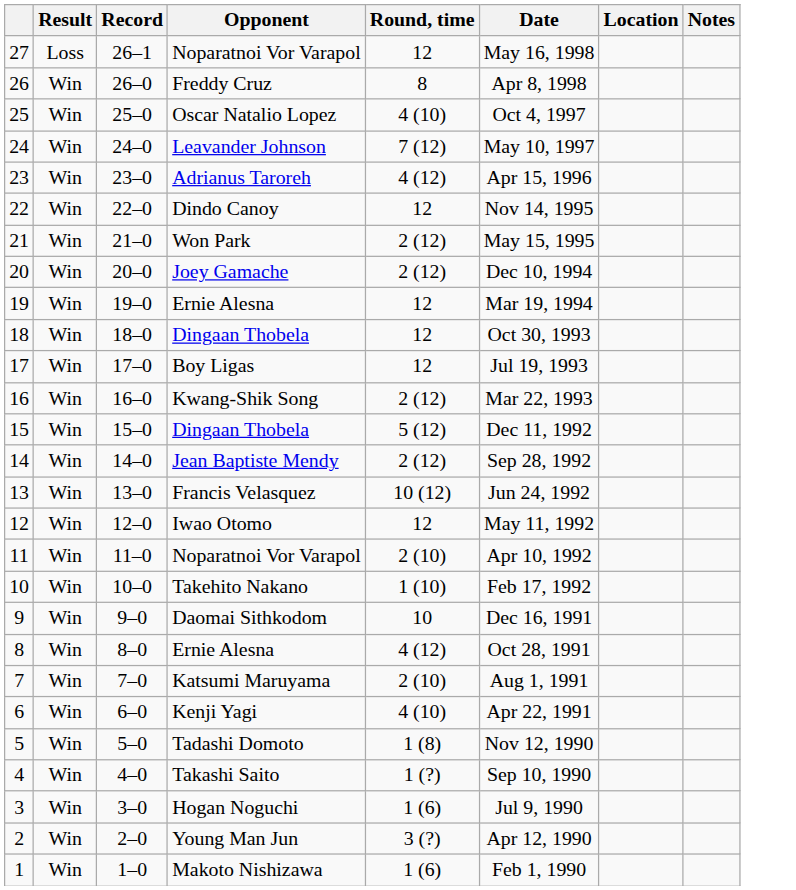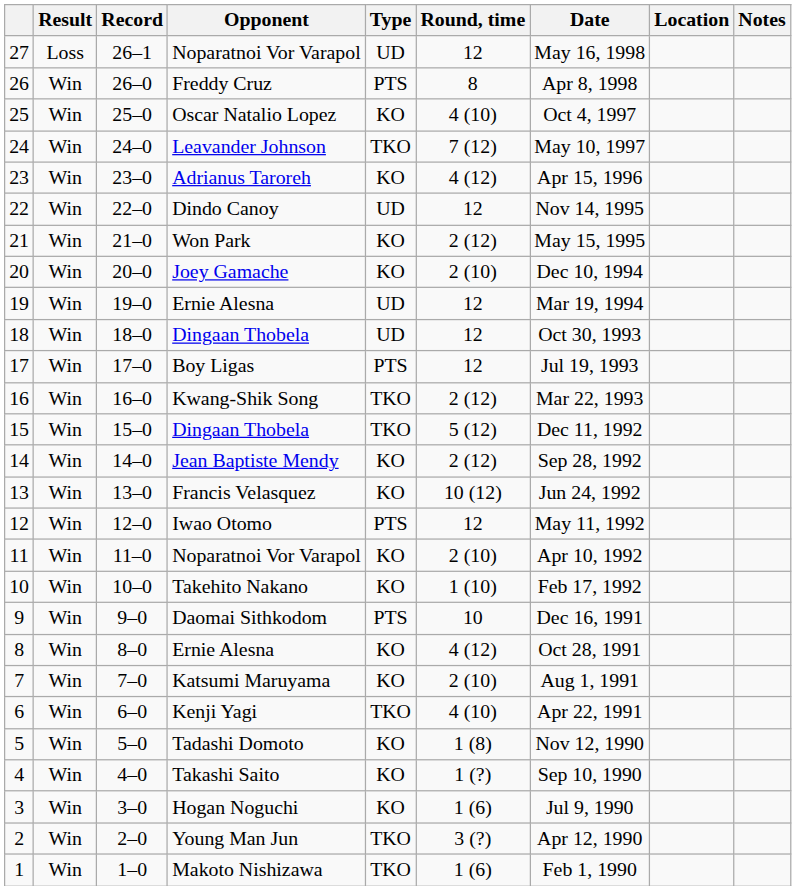 <table class=wikitable style=text-align:center>
 <tr>
 <th></th>
 <th>Result</th>
 <th>Record</th>
 <th>Opponent</th>
+<th>Type</th>
 <th>Round, time</th>
 <th>Date</th>
 <th>Location</th>
 <th>Notes</th>
 </tr>
 <tr>
 <td>27</td>
 <td>Loss</td>
 <td>26–1</td>
 <td align=left>Noparatnoi Vor Varapol</td>
+<td>UD</td>
 <td>12</td>
 <td>May 16, 1998</td>
 <td align=left></td>
 <td align=left></td>
 </tr>
 <tr>
 <td>26</td>
 <td>Win</td>
 <td>26–0</td>
 <td align=left>Freddy Cruz</td>
+<td>PTS</td>
 <td>8</td>
 <td>Apr 8, 1998</td>
 <td align=left></td>
 <td align=left></td>
 </tr>
 <tr>
 <td>25</td>
 <td>Win</td>
 <td>25–0</td>
 <td align=left>Oscar Natalio Lopez</td>
+<td>KO</td>
 <td>4 (10)</td>
 <td>Oct 4, 1997</td>
 <td align=left></td>
 <td align=left></td>
 </tr>
 <tr>
 <td>24</td>
 <td>Win</td>
 <td>24–0</td>
 <td align=left><a href='#'>Leavander Johnson</a></td>
+<td>TKO</td>
 <td>7 (12)</td>
 <td>May 10, 1997</td>
 <td align=left></td>
 <td align=left></td>
 </tr>
 <tr>
 <td>23</td>
 <td>Win</td>
 <td>23–0</td>
 <td align=left><a href='#'>Adrianus Taroreh</a></td>
+<td>KO</td>
 <td>4 (12)</td>
 <td>Apr 15, 1996</td>
 <td align=left></td>
 <td align=left></td>
 </tr>
 <tr>
 <td>22</td>
 <td>Win</td>
 <td>22–0</td>
 <td align=left>Dindo Canoy</td>
+<td>UD</td>
 <td>12</td>
 <td>Nov 14, 1995</td>
 <td align=left></td>
 <td align=left></td>
 </tr>
 <tr>
 <td>21</td>
 <td>Win</td>
 <td>21–0</td>
 <td align=left>Won Park</td>
+<td>KO</td>
 <td>2 (12)</td>
 <td>May 15, 1995</td>
 <td align=left></td>
 <td align=left></td>
 </tr>
 <tr>
 <td>20</td>
 <td>Win</td>
 <td>20–0</td>
 <td align=left><a href='#'>Joey Gamache</a></td>
-<td>2 (12)</td>
+<td>KO</td>
+<td>2 (10)</td>
 <td>Dec 10, 1994</td>
 <td align=left></td>
 <td align=left></td>
 </tr>
 <tr>
 <td>19</td>
 <td>Win</td>
 <td>19–0</td>
 <td align=left>Ernie Alesna</td>
+<td>UD</td>
 <td>12</td>
 <td>Mar 19, 1994</td>
 <td align=left></td>
 <td align=left></td>
 </tr>
 <tr>
 <td>18</td>
 <td>Win</td>
 <td>18–0</td>
 <td align=left><a href='#'>Dingaan Thobela</a></td>
+<td>UD</td>
 <td>12</td>
 <td>Oct 30, 1993</td>
 <td align=left></td>
 <td align=left></td>
 </tr>
 <tr>
 <td>17</td>
 <td>Win</td>
 <td>17–0</td>
 <td align=left>Boy Ligas</td>
+<td>PTS</td>
 <td>12</td>
 <td>Jul 19, 1993</td>
 <td align=left></td>
 <td align=left></td>
 </tr>
 <tr>
 <td>16</td>
 <td>Win</td>
 <td>16–0</td>
 <td align=left>Kwang-Shik Song</td>
+<td>TKO</td>
 <td>2 (12)</td>
 <td>Mar 22, 1993</td>
 <td align=left></td>
 <td align=left></td>
 </tr>
 <tr>
 <td>15</td>
 <td>Win</td>
 <td>15–0</td>
 <td align=left><a href='#'>Dingaan Thobela</a></td>
+<td>TKO</td>
 <td>5 (12)</td>
 <td>Dec 11, 1992</td>
 <td align=left></td>
 <td align=left></td>
 </tr>
 <tr>
 <td>14</td>
 <td>Win</td>
 <td>14–0</td>
 <td align=left><a href='#'>Jean Baptiste Mendy</a></td>
+<td>KO</td>
 <td>2 (12)</td>
 <td>Sep 28, 1992</td>
 <td align=left></td>
 <td align=left></td>
 </tr>
 <tr>
 <td>13</td>
 <td>Win</td>
 <td>13–0</td>
 <td align=left>Francis Velasquez</td>
+<td>KO</td>
 <td>10 (12)</td>
 <td>Jun 24, 1992</td>
 <td align=left></td>
 <td align=left></td>
 </tr>
 <tr>
 <td>12</td>
 <td>Win</td>
 <td>12–0</td>
 <td align=left>Iwao Otomo</td>
+<td>PTS</td>
 <td>12</td>
 <td>May 11, 1992</td>
 <td align=left></td>
 <td align=left></td>
 </tr>
 <tr>
 <td>11</td>
 <td>Win</td>
 <td>11–0</td>
 <td align=left>Noparatnoi Vor Varapol</td>
+<td>KO</td>
 <td>2 (10)</td>
 <td>Apr 10, 1992</td>
 <td align=left></td>
 <td align=left></td>
 </tr>
 <tr>
 <td>10</td>
 <td>Win</td>
 <td>10–0</td>
 <td align=left>Takehito Nakano</td>
+<td>KO</td>
 <td>1 (10)</td>
 <td>Feb 17, 1992</td>
 <td align=left></td>
 <td align=left></td>
 </tr>
 <tr>
 <td>9</td>
 <td>Win</td>
 <td>9–0</td>
 <td align=left>Daomai Sithkodom</td>
+<td>PTS</td>
 <td>10</td>
 <td>Dec 16, 1991</td>
 <td align=left></td>
 <td align=left></td>
 </tr>
 <tr>
 <td>8</td>
 <td>Win</td>
 <td>8–0</td>
 <td align=left>Ernie Alesna</td>
+<td>KO</td>
 <td>4 (12)</td>
 <td>Oct 28, 1991</td>
 <td align=left></td>
 <td align=left></td>
 </tr>
 <tr>
 <td>7</td>
 <td>Win</td>
 <td>7–0</td>
 <td align=left>Katsumi Maruyama</td>
+<td>KO</td>
 <td>2 (10)</td>
 <td>Aug 1, 1991</td>
 <td align=left></td>
 <td align=left></td>
 </tr>
 <tr>
 <td>6</td>
 <td>Win</td>
 <td>6–0</td>
 <td align=left>Kenji Yagi</td>
+<td>TKO</td>
 <td>4 (10)</td>
 <td>Apr 22, 1991</td>
 <td align=left></td>
 <td align=left></td>
 </tr>
 <tr>
 <td>5</td>
 <td>Win</td>
 <td>5–0</td>
 <td align=left>Tadashi Domoto</td>
+<td>KO</td>
 <td>1 (8)</td>
 <td>Nov 12, 1990</td>
 <td align=left></td>
 <td align=left></td>
 </tr>
 <tr>
 <td>4</td>
 <td>Win</td>
 <td>4–0</td>
 <td align=left>Takashi Saito</td>
+<td>KO</td>
 <td>1 (?)</td>
 <td>Sep 10, 1990</td>
 <td align=left></td>
 <td align=left></td>
 </tr>
 <tr>
 <td>3</td>
 <td>Win</td>
 <td>3–0</td>
 <td align=left>Hogan Noguchi</td>
+<td>KO</td>
 <td>1 (6)</td>
 <td>Jul 9, 1990</td>
 <td align=left></td>
 <td align=left></td>
 </tr>
 <tr>
 <td>2</td>
 <td>Win</td>
 <td>2–0</td>
 <td align=left>Young Man Jun</td>
+<td>TKO</td>
 <td>3 (?)</td>
 <td>Apr 12, 1990</td>
 <td align=left></td>
 <td align=left></td>
 </tr>
 <tr>
 <td>1</td>
 <td>Win</td>
 <td>1–0</td>
 <td align=left>Makoto Nishizawa</td>
+<td>TKO</td>
 <td>1 (6)</td>
 <td>Feb 1, 1990</td>
 <td align=left></td>
 <td align=left></td>
 </tr>
 </table>
